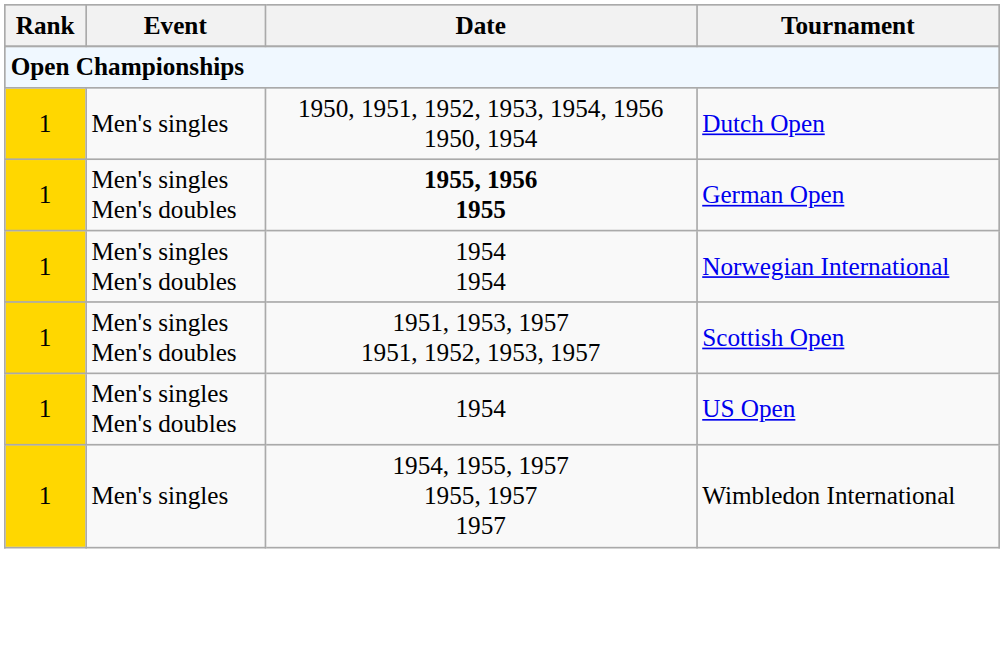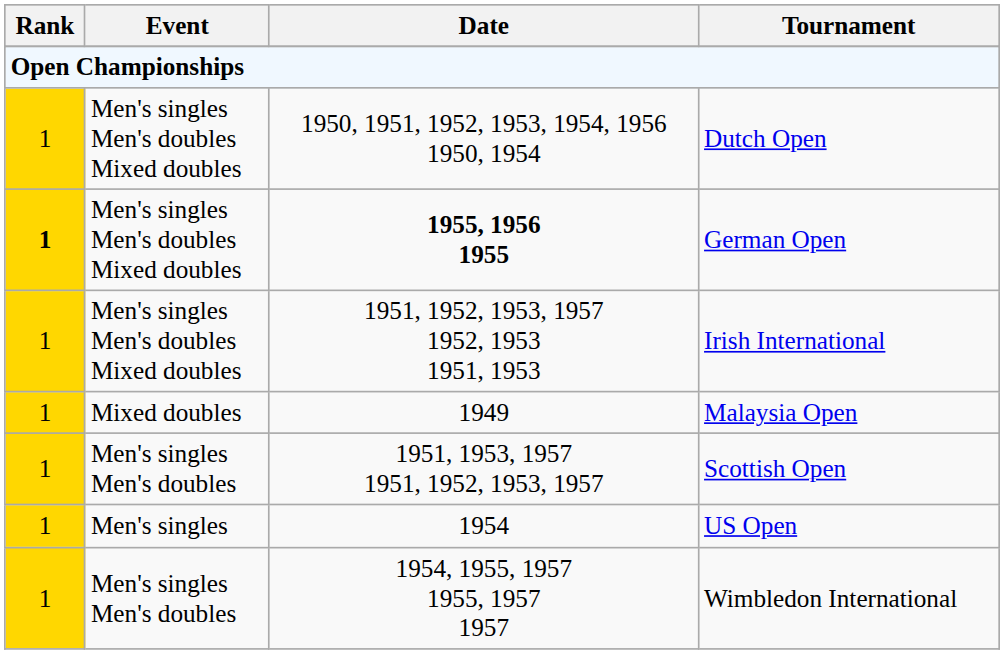 <table class="wikitable" width="600px" style="font-size: 95%;">
 <tr>
 <th align="left">Rank</th>
 <th align="left">Event</th>
 <th align="left">Date</th>
 <th align="left">Tournament</th>
 </tr>
 <tr>
 </tr>
 <tr>
 </tr>
 <tr bgcolor="#F0F8FF">
 <td align="left" colspan="4"><strong>Open Championships</strong></td>
 </tr>
 <tr>
 <td align="center" bgcolor="#ffd700">1</td>
-<td align="left">Men's singles</td>
+<td align="left">Men's singles <br> Men's doubles <br> Mixed doubles</td>
 <td align="center">1950, 1951, 1952, 1953, 1954, 1956 <br> 1950, 1954</td>
 <td align="left"><a href='#'>Dutch Open</a></td>
 </tr>
 <tr>
-<td align="center" bgcolor="#ffd700">1</td>
-<td align="left">Men's singles <br> Men's doubles</td>
+<td align="center" bgcolor="#ffd700"><strong>1</strong></td>
+<td align="left">Men's singles <br> Men's doubles <br> Mixed doubles</td>
 <td align="center"><strong>1955, 1956<br> 1955</strong></td>
 <td align="left"><a href='#'>German Open</a></td>
 </tr>
 <tr>
 <td align="center" bgcolor="#ffd700">1</td>
-<td align="left">Men's singles <br> Men's doubles</td>
-<td align="center">1954 <br> 1954</td>
-<td align="left"><a href='#'>Norwegian International</a></td>
+<td align="left">Men's singles <br> Men's doubles <br> Mixed doubles</td>
+<td align="center">1951, 1952, 1953, 1957 <br> 1952, 1953 <br> 1951, 1953</td>
+<td align="left"><a href='#'>Irish International</a></td>
+</tr>
+<tr>
+<td align="center" bgcolor="#ffd700">1</td>
+<td align="left">Mixed doubles</td>
+<td align="center">1949</td>
+<td align="left"><a href='#'>Malaysia Open</a></td>
 </tr>
 <tr>
 <td align="center" bgcolor="#ffd700">1</td>
 <td align="left">Men's singles <br> Men's doubles</td>
 <td align="center">1951, 1953, 1957 <br> 1951, 1952, 1953, 1957</td>
 <td align="left"><a href='#'>Scottish Open</a></td>
 </tr>
 <tr>
 <td align="center" bgcolor="#ffd700">1</td>
-<td align="left">Men's singles <br> Men's doubles</td>
+<td align="left">Men's singles</td>
 <td align="center">1954</td>
 <td align="left"><a href='#'>US Open</a></td>
 </tr>
 <tr>
 <td align="center" bgcolor="#ffd700">1</td>
-<td align="left">Men's singles</td>
+<td align="left">Men's singles <br> Men's doubles</td>
 <td align="center">1954, 1955, 1957 <br> 1955, 1957 <br> 1957</td>
 <td align="left">Wimbledon International</td>
 </tr>
 </table>
